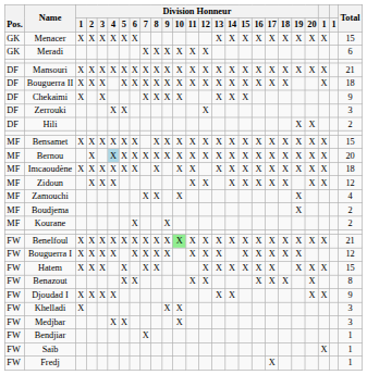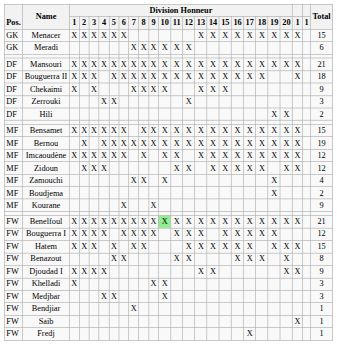 <table class="wikitable sortable alternance"  style="font-size:85%; text-align:center; line-height:14px;">
 <tr>
 <th rowspan="2" valign="bottom">Pos.</th>
 <th rowspan="2">Name</th>
 <th colspan="20">Division Honneur</th>
 <th colspan="1"></th>
 <th colspan="1"></th>
 <th rowspan="2">Total</th>
 </tr>
 <tr>
 <th>1</th>
 <th>2</th>
 <th>3</th>
 <th>4</th>
 <th>5</th>
 <th>6</th>
 <th>7</th>
 <th>8</th>
 <th>9</th>
 <th>10</th>
 <th>11</th>
 <th>12</th>
 <th>13</th>
 <th>14</th>
 <th>15</th>
 <th>16</th>
 <th>17</th>
 <th>18</th>
 <th>19</th>
 <th>20</th>
 <th>1</th>
 <th>1</th>
 </tr>
 <tr>
 <td align="left">GK</td>
 <td>Menacer</td>
 <td>X</td>
 <td>X</td>
 <td>X</td>
 <td>X</td>
 <td>X</td>
 <td>X</td>
 <td></td>
 <td></td>
 <td></td>
 <td></td>
 <td></td>
 <td></td>
 <td>X</td>
 <td>X</td>
 <td>X</td>
 <td>X</td>
 <td>X</td>
 <td>X</td>
 <td>X</td>
 <td>X</td>
 <td>X</td>
 <td></td>
 <td>15</td>
 </tr>
 <tr>
 <td align="left">GK</td>
 <td>Meradi</td>
 <td></td>
 <td></td>
 <td></td>
 <td></td>
 <td></td>
 <td></td>
 <td>X</td>
 <td>X</td>
 <td>X</td>
 <td>X</td>
 <td>X</td>
 <td>X</td>
 <td></td>
 <td></td>
 <td></td>
 <td></td>
 <td></td>
 <td></td>
 <td></td>
 <td></td>
 <td></td>
 <td></td>
 <td>6</td>
 </tr>
 <tr>
 <td align="left"></td>
 <td></td>
 <td></td>
 <td></td>
 <td></td>
 <td></td>
 <td></td>
 <td></td>
 <td></td>
 <td></td>
 <td></td>
 <td></td>
 <td></td>
 <td></td>
 <td></td>
 <td></td>
 <td></td>
 <td></td>
 <td></td>
 <td></td>
 <td></td>
 <td></td>
 <td></td>
 <td></td>
 <td></td>
 </tr>
 <tr>
 <td align="left">DF</td>
 <td>Mansouri</td>
 <td>X</td>
 <td>X</td>
 <td>X</td>
 <td>X</td>
 <td>X</td>
 <td>X</td>
 <td>X</td>
 <td>X</td>
 <td>X</td>
 <td>X</td>
 <td>X</td>
 <td>X</td>
 <td>X</td>
 <td>X</td>
 <td>X</td>
 <td>X</td>
 <td>X</td>
 <td>X</td>
 <td>X</td>
 <td>X</td>
 <td>X</td>
 <td></td>
 <td>21</td>
 </tr>
 <tr>
 <td align="left">DF</td>
 <td>Bouguerra II</td>
 <td>X</td>
 <td>X</td>
 <td>X</td>
 <td></td>
 <td>X</td>
 <td>X</td>
 <td>X</td>
 <td>X</td>
 <td>X</td>
 <td>X</td>
 <td>X</td>
 <td>X</td>
 <td>X</td>
 <td>X</td>
 <td>X</td>
 <td>X</td>
 <td>X</td>
 <td>X</td>
 <td></td>
 <td></td>
 <td>X</td>
 <td></td>
 <td>18</td>
 </tr>
 <tr>
 <td align="left">DF</td>
 <td>Chekaimi</td>
 <td>X</td>
 <td></td>
 <td>X</td>
 <td></td>
 <td></td>
 <td></td>
 <td>X</td>
 <td>X</td>
 <td>X</td>
 <td>X</td>
 <td></td>
 <td></td>
 <td>X</td>
 <td>X</td>
 <td>X</td>
 <td></td>
 <td></td>
 <td></td>
 <td></td>
 <td></td>
 <td></td>
 <td></td>
 <td>9</td>
 </tr>
 <tr>
 <td align="left">DF</td>
 <td>Zerrouki</td>
 <td></td>
 <td></td>
 <td></td>
 <td>X</td>
 <td>X</td>
 <td></td>
 <td></td>
 <td></td>
 <td></td>
 <td></td>
 <td></td>
 <td>X</td>
 <td></td>
 <td></td>
 <td></td>
 <td></td>
 <td></td>
 <td></td>
 <td></td>
 <td></td>
 <td></td>
 <td></td>
 <td>3</td>
 </tr>
 <tr>
 <td align="left">DF</td>
 <td>Hili</td>
 <td></td>
 <td></td>
 <td></td>
 <td></td>
 <td></td>
 <td></td>
 <td></td>
 <td></td>
 <td></td>
 <td></td>
 <td></td>
 <td></td>
 <td></td>
 <td></td>
 <td></td>
 <td></td>
 <td></td>
 <td></td>
 <td>X</td>
 <td>X</td>
 <td></td>
 <td></td>
 <td>2</td>
 </tr>
 <tr>
 <td align="left"></td>
 <td></td>
 <td></td>
 <td></td>
 <td></td>
 <td></td>
 <td></td>
 <td></td>
 <td></td>
 <td></td>
 <td></td>
 <td></td>
 <td></td>
 <td></td>
 <td></td>
 <td></td>
 <td></td>
 <td></td>
 <td></td>
 <td></td>
 <td></td>
 <td></td>
 <td></td>
 <td></td>
 <td></td>
 </tr>
 <tr>
 <td align="left">MF</td>
 <td>Bensamet</td>
 <td>X</td>
 <td>X</td>
 <td>X</td>
 <td>X</td>
 <td>X</td>
 <td>X</td>
 <td></td>
 <td>X</td>
 <td>X</td>
 <td>X</td>
 <td>X</td>
 <td>X</td>
 <td>X</td>
 <td>X</td>
 <td>X</td>
 <td>X</td>
 <td>X</td>
 <td>X</td>
 <td>X</td>
 <td>X</td>
 <td>X</td>
 <td></td>
 <td>15</td>
 </tr>
 <tr>
 <td align="left">MF</td>
 <td>Bernou</td>
 <td></td>
 <td>X</td>
 <td></td>
-<td style="background: lightblue;">X</td>
+<td>X</td>
 <td>X</td>
 <td>X</td>
 <td>X</td>
 <td>X</td>
 <td>X</td>
 <td>X</td>
 <td>X</td>
 <td>X</td>
 <td>X</td>
 <td>X</td>
 <td>X</td>
 <td>X</td>
 <td>X</td>
 <td>X</td>
 <td>X</td>
 <td>X</td>
 <td>X</td>
 <td></td>
-<td>20</td>
+<td>19</td>
 </tr>
 <tr>
 <td align="left">MF</td>
 <td>Imcaoudène</td>
 <td>X</td>
 <td>X</td>
 <td>X</td>
 <td>X</td>
 <td>X</td>
 <td>X</td>
 <td></td>
 <td>X</td>
 <td></td>
 <td>X</td>
 <td>X</td>
 <td></td>
 <td>X</td>
 <td>X</td>
 <td>X</td>
 <td>X</td>
 <td>X</td>
 <td>X</td>
 <td>X</td>
 <td>X</td>
 <td>X</td>
 <td></td>
-<td>18</td>
+<td>12</td>
 </tr>
 <tr>
 <td align="left">MF</td>
 <td>Zidoun</td>
 <td></td>
 <td>X</td>
 <td>X</td>
 <td>X</td>
 <td></td>
 <td></td>
 <td></td>
 <td></td>
 <td></td>
 <td></td>
 <td>X</td>
 <td>X</td>
 <td></td>
 <td>X</td>
 <td>X</td>
 <td>X</td>
 <td>X</td>
 <td>X</td>
 <td></td>
 <td>X</td>
 <td>X</td>
 <td></td>
 <td>12</td>
 </tr>
 <tr>
 <td align="left">MF</td>
 <td>Zamouchi</td>
 <td></td>
 <td></td>
 <td></td>
 <td></td>
 <td></td>
 <td></td>
 <td>X</td>
 <td>X</td>
 <td></td>
 <td>X</td>
 <td></td>
 <td></td>
 <td></td>
 <td></td>
 <td></td>
 <td></td>
 <td></td>
 <td></td>
 <td>X</td>
 <td></td>
 <td></td>
 <td></td>
 <td>4</td>
 </tr>
 <tr>
 <td align="left">MF</td>
 <td>Boudjema</td>
 <td></td>
 <td></td>
 <td></td>
 <td></td>
 <td></td>
 <td></td>
 <td></td>
 <td></td>
 <td></td>
 <td></td>
 <td></td>
 <td></td>
 <td></td>
 <td></td>
 <td></td>
 <td></td>
 <td></td>
 <td></td>
 <td>X</td>
 <td></td>
 <td></td>
 <td></td>
 <td>2</td>
 </tr>
 <tr>
 <td align="left">MF</td>
 <td>Kourane</td>
 <td></td>
 <td></td>
 <td></td>
 <td></td>
 <td></td>
 <td>X</td>
 <td></td>
 <td></td>
 <td>X</td>
 <td></td>
 <td></td>
 <td></td>
 <td></td>
 <td></td>
 <td></td>
 <td></td>
 <td></td>
 <td></td>
 <td></td>
 <td></td>
 <td></td>
 <td></td>
-<td>2</td>
+<td>9</td>
 </tr>
 <tr>
 <td align="left"></td>
 <td></td>
 <td></td>
 <td></td>
 <td></td>
 <td></td>
 <td></td>
 <td></td>
 <td></td>
 <td></td>
 <td></td>
 <td></td>
 <td></td>
 <td></td>
 <td></td>
 <td></td>
 <td></td>
 <td></td>
 <td></td>
 <td></td>
 <td></td>
 <td></td>
 <td></td>
 <td></td>
 <td></td>
 </tr>
 <tr>
 <td align="left">FW</td>
 <td>Benelfoul</td>
 <td>X</td>
 <td>X</td>
 <td>X</td>
 <td>X</td>
 <td>X</td>
 <td>X</td>
 <td>X</td>
 <td>X</td>
 <td>X</td>
 <td style="background: lightgreen;">X</td>
 <td>X</td>
 <td>X</td>
 <td>X</td>
 <td>X</td>
 <td>X</td>
 <td>X</td>
 <td>X</td>
 <td>X</td>
 <td>X</td>
 <td>X</td>
 <td>X</td>
 <td></td>
 <td>21</td>
 </tr>
 <tr>
 <td align="left">FW</td>
 <td>Bouguerra I</td>
 <td>X</td>
 <td>X</td>
 <td>X</td>
 <td>X</td>
 <td></td>
 <td>X</td>
 <td>X</td>
 <td>X</td>
 <td>X</td>
 <td></td>
 <td>X</td>
 <td>X</td>
 <td>X</td>
 <td></td>
 <td>X</td>
 <td>X</td>
 <td>X</td>
 <td>X</td>
 <td>X</td>
 <td></td>
 <td></td>
 <td></td>
 <td>12</td>
 </tr>
 <tr>
 <td align="left">FW</td>
 <td>Hatem</td>
 <td>X</td>
 <td>X</td>
 <td>X</td>
 <td></td>
 <td>X</td>
 <td></td>
 <td>X</td>
 <td>X</td>
 <td></td>
 <td></td>
 <td></td>
 <td>X</td>
 <td>X</td>
 <td>X</td>
 <td>X</td>
 <td>X</td>
 <td>X</td>
 <td></td>
 <td>X</td>
 <td>X</td>
 <td>X</td>
 <td></td>
 <td>15</td>
 </tr>
 <tr>
 <td align="left">FW</td>
 <td>Benazout</td>
 <td></td>
 <td></td>
 <td></td>
 <td></td>
 <td>X</td>
 <td>X</td>
 <td></td>
 <td></td>
 <td></td>
 <td></td>
 <td>X</td>
 <td>X</td>
 <td></td>
 <td></td>
 <td></td>
 <td>X</td>
 <td>X</td>
 <td>X</td>
 <td></td>
 <td>X</td>
 <td></td>
 <td></td>
 <td>8</td>
 </tr>
 <tr>
 <td align="left">FW</td>
 <td>Djoudad I</td>
 <td>X</td>
 <td>X</td>
 <td>X</td>
 <td>X</td>
 <td></td>
 <td></td>
 <td></td>
 <td></td>
 <td></td>
 <td></td>
 <td></td>
 <td></td>
 <td>X</td>
 <td>X</td>
 <td></td>
 <td></td>
 <td></td>
 <td></td>
 <td></td>
 <td>X</td>
 <td>X</td>
 <td></td>
 <td>9</td>
 </tr>
 <tr>
 <td align="left">FW</td>
 <td>Khelladi</td>
 <td>X</td>
 <td></td>
 <td></td>
 <td></td>
 <td></td>
 <td></td>
 <td></td>
 <td></td>
 <td>X</td>
 <td>X</td>
 <td></td>
 <td></td>
 <td></td>
 <td></td>
 <td></td>
 <td></td>
 <td></td>
 <td></td>
 <td></td>
 <td></td>
 <td></td>
 <td></td>
 <td>3</td>
 </tr>
 <tr>
 <td align="left">FW</td>
 <td>Medjbar</td>
 <td></td>
 <td></td>
 <td></td>
 <td>X</td>
 <td>X</td>
 <td></td>
 <td></td>
 <td></td>
 <td></td>
 <td>X</td>
 <td></td>
 <td></td>
 <td></td>
 <td></td>
 <td></td>
 <td></td>
 <td></td>
 <td></td>
 <td></td>
 <td></td>
 <td></td>
 <td></td>
 <td>3</td>
 </tr>
 <tr>
 <td align="left">FW</td>
 <td>Bendjiar</td>
 <td></td>
 <td></td>
 <td></td>
 <td></td>
 <td></td>
 <td></td>
 <td>X</td>
 <td></td>
 <td></td>
 <td></td>
 <td></td>
 <td></td>
 <td></td>
 <td></td>
 <td></td>
 <td></td>
 <td></td>
 <td></td>
 <td></td>
 <td></td>
 <td></td>
 <td></td>
 <td>1</td>
 </tr>
 <tr>
 <td align="left">FW</td>
 <td>Saib</td>
 <td></td>
 <td></td>
 <td></td>
 <td></td>
 <td></td>
 <td></td>
 <td></td>
 <td></td>
 <td></td>
 <td></td>
 <td></td>
 <td></td>
 <td></td>
 <td></td>
 <td></td>
 <td></td>
 <td></td>
 <td></td>
 <td></td>
 <td></td>
 <td>X</td>
 <td></td>
 <td>1</td>
 </tr>
 <tr>
 <td align="left">FW</td>
 <td>Fredj</td>
 <td></td>
 <td></td>
 <td></td>
 <td></td>
 <td></td>
 <td></td>
 <td></td>
 <td></td>
 <td></td>
 <td></td>
 <td></td>
 <td></td>
 <td></td>
 <td></td>
 <td></td>
 <td></td>
 <td>X</td>
 <td></td>
 <td></td>
 <td></td>
 <td></td>
 <td></td>
 <td>1</td>
 </tr>
 </table>
